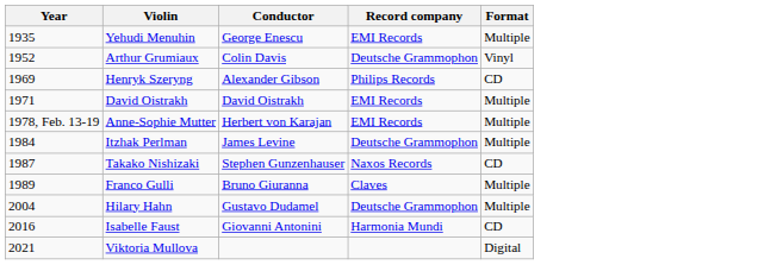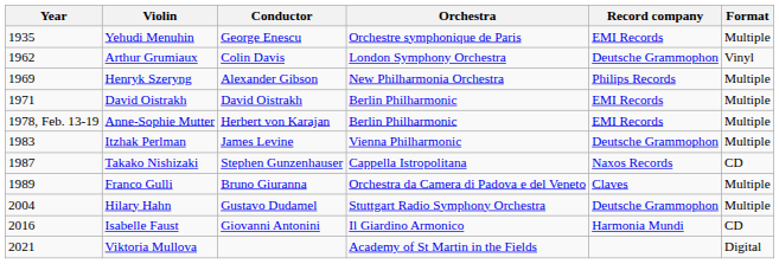 <table class="wikitable">
 <tr>
 <th>Year</th>
 <th>Violin</th>
 <th>Conductor</th>
+<th>Orchestra</th>
 <th>Record company</th>
 <th>Format</th>
 </tr>
 <tr>
 <td>1935</td>
 <td><a href='#'>Yehudi Menuhin</a></td>
 <td><a href='#'>George Enescu</a></td>
+<td><a href='#'>Orchestre symphonique de Paris</a></td>
 <td><a href='#'>EMI Records</a></td>
 <td>Multiple</td>
 </tr>
 <tr>
-<td>1952</td>
+<td>1962</td>
 <td><a href='#'>Arthur Grumiaux</a></td>
 <td><a href='#'>Colin Davis</a></td>
+<td><a href='#'>London Symphony Orchestra</a></td>
 <td><a href='#'>Deutsche Grammophon</a></td>
 <td>Vinyl</td>
 </tr>
 <tr>
 <td>1969</td>
 <td><a href='#'>Henryk Szeryng</a></td>
 <td><a href='#'>Alexander Gibson</a></td>
+<td><a href='#'>New Philharmonia Orchestra</a></td>
 <td><a href='#'>Philips Records</a></td>
-<td>CD</td>
+<td>Multiple</td>
 </tr>
 <tr>
 <td>1971</td>
 <td><a href='#'>David Oistrakh</a></td>
 <td><a href='#'>David Oistrakh</a></td>
+<td><a href='#'>Berlin Philharmonic</a></td>
 <td><a href='#'>EMI Records</a></td>
 <td>Multiple</td>
 </tr>
 <tr>
 <td>1978, Feb. 13-19</td>
 <td><a href='#'>Anne-Sophie Mutter</a></td>
 <td><a href='#'>Herbert von Karajan</a></td>
+<td><a href='#'>Berlin Philharmonic</a></td>
 <td><a href='#'>EMI Records</a></td>
 <td>Multiple</td>
 </tr>
 <tr>
-<td>1984</td>
+<td>1983</td>
 <td><a href='#'>Itzhak Perlman</a></td>
 <td><a href='#'>James Levine</a></td>
+<td><a href='#'>Vienna Philharmonic</a></td>
 <td><a href='#'>Deutsche Grammophon</a></td>
 <td>Multiple</td>
 </tr>
 <tr>
 <td>1987</td>
 <td><a href='#'>Takako Nishizaki</a></td>
 <td><a href='#'>Stephen Gunzenhauser</a></td>
+<td><a href='#'>Cappella Istropolitana</a></td>
 <td><a href='#'>Naxos Records</a></td>
 <td>CD</td>
 </tr>
 <tr>
 <td>1989</td>
 <td><a href='#'>Franco Gulli</a></td>
 <td><a href='#'>Bruno Giuranna</a></td>
+<td><a href='#'>Orchestra da Camera di Padova e del Veneto</a></td>
 <td><a href='#'>Claves</a></td>
 <td>Multiple</td>
 </tr>
 <tr>
 <td>2004</td>
 <td><a href='#'>Hilary Hahn</a></td>
 <td><a href='#'>Gustavo Dudamel</a></td>
+<td><a href='#'>Stuttgart Radio Symphony Orchestra</a></td>
 <td><a href='#'>Deutsche Grammophon</a></td>
 <td>Multiple</td>
 </tr>
 <tr>
 <td>2016</td>
 <td><a href='#'>Isabelle Faust</a></td>
 <td><a href='#'>Giovanni Antonini</a></td>
+<td><a href='#'>Il Giardino Armonico</a></td>
 <td><a href='#'>Harmonia Mundi</a></td>
 <td>CD</td>
 </tr>
 <tr>
 <td>2021</td>
 <td><a href='#'>Viktoria Mullova</a></td>
 <td></td>
+<td><a href='#'>Academy of St Martin in the Fields</a></td>
 <td></td>
 <td>Digital</td>
 </tr>
 </table>
